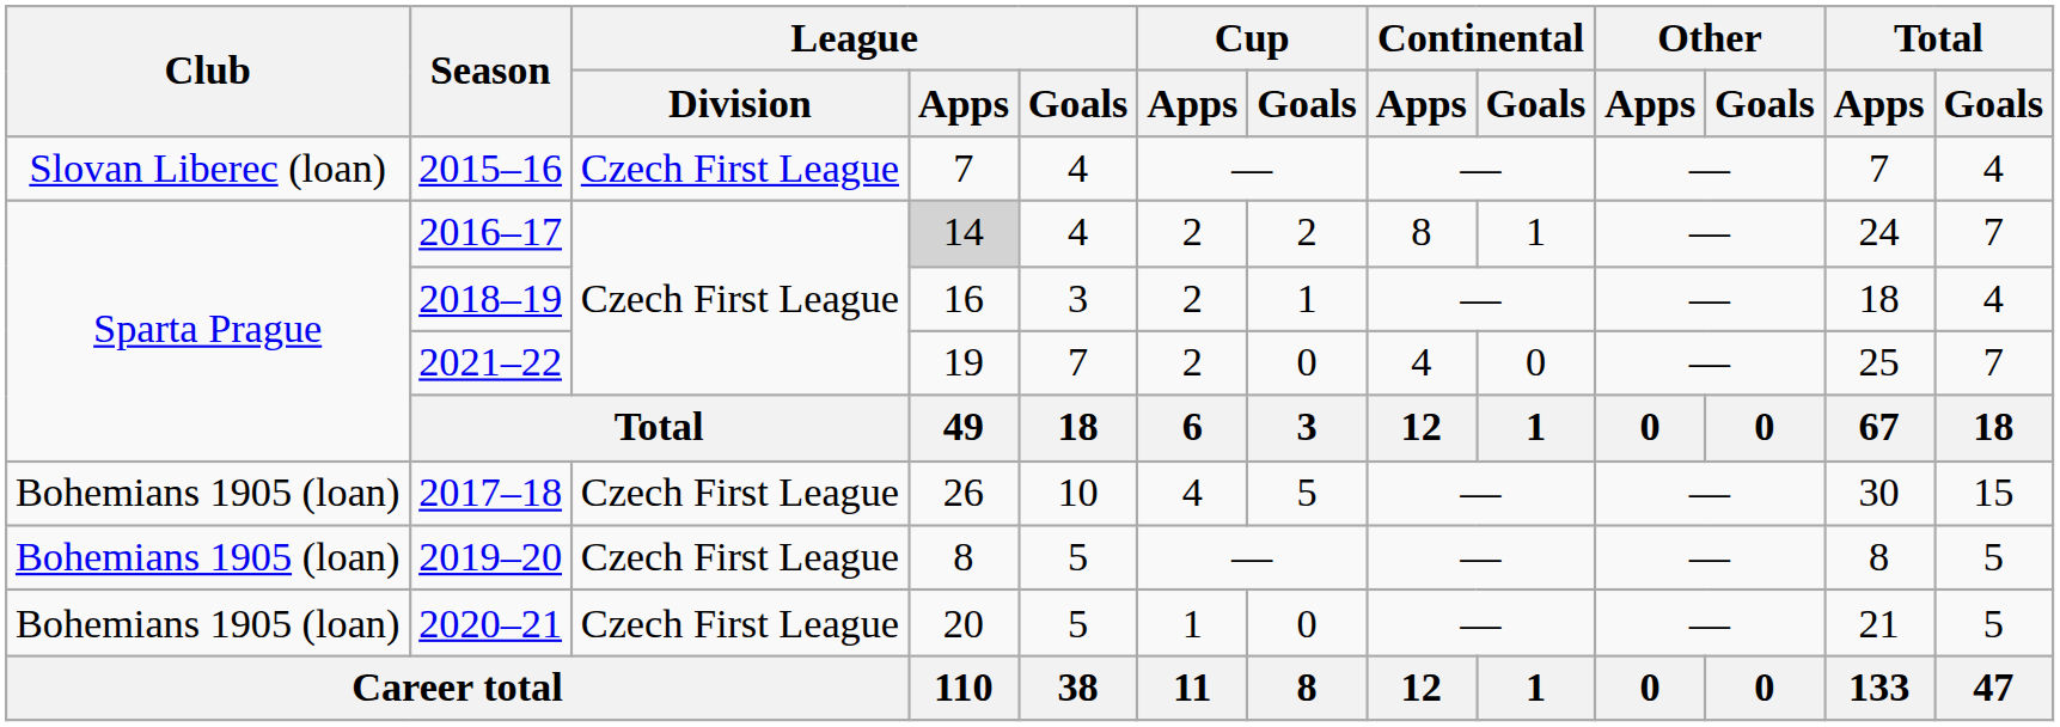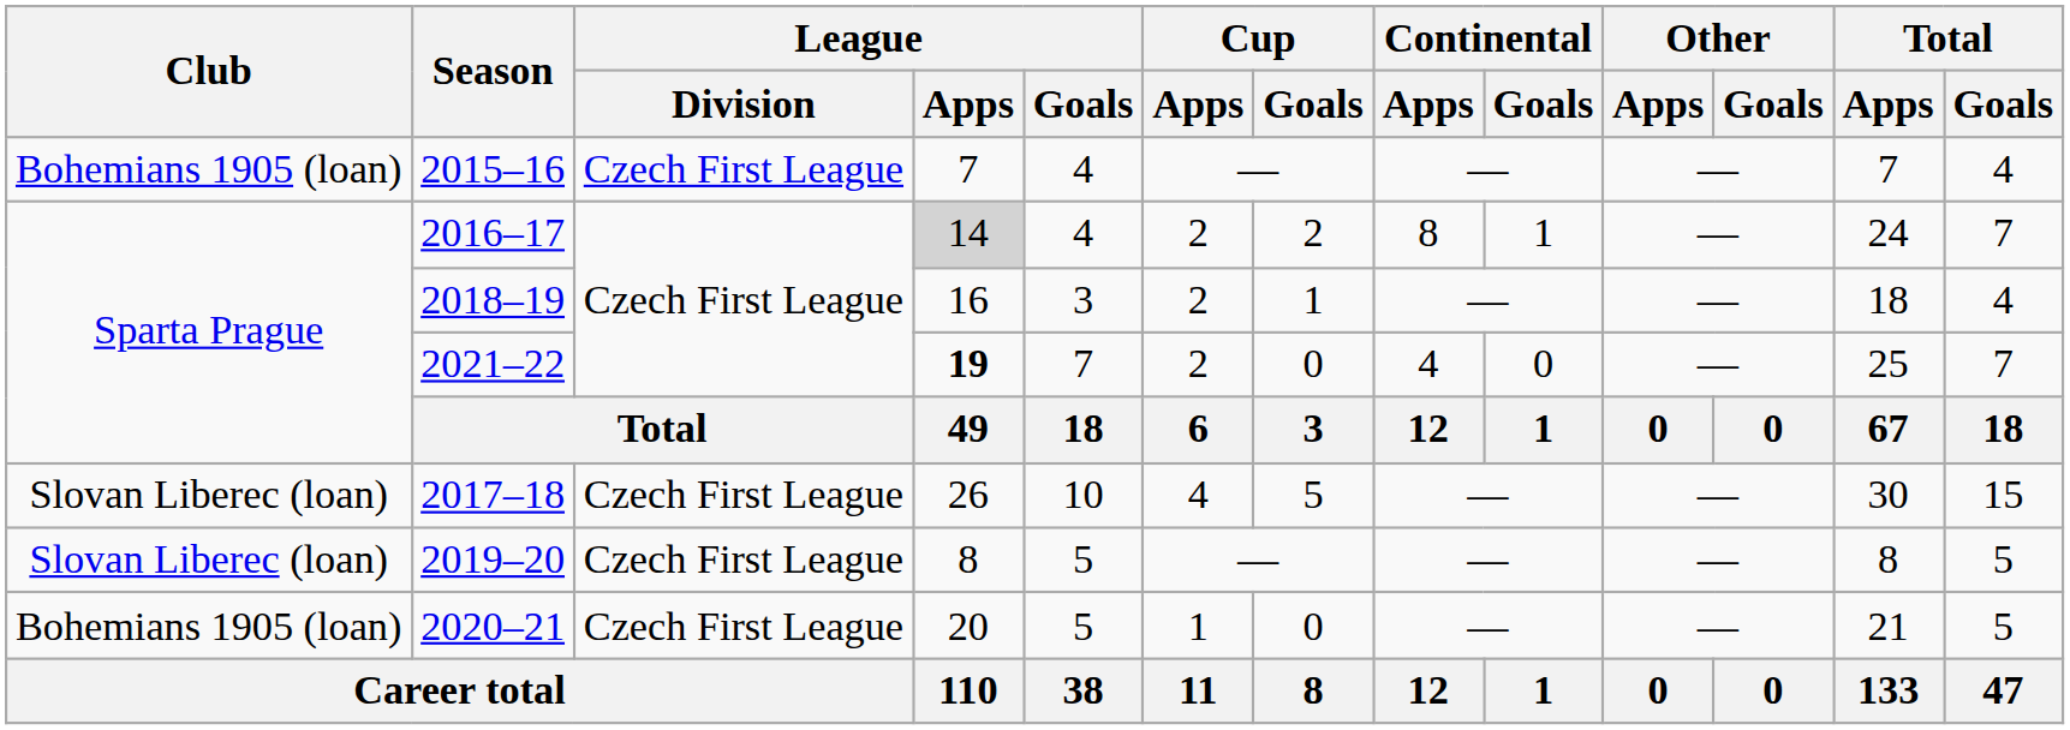 <table class="wikitable" style="text-align:center">
 <tr>
 <th rowspan="2">Club</th>
 <th rowspan="2">Season</th>
 <th colspan="3">League</th>
 <th colspan="2">Cup</th>
 <th colspan="2">Continental</th>
 <th colspan="2">Other</th>
 <th colspan="2">Total</th>
 </tr>
 <tr>
 <th>Division</th>
 <th>Apps</th>
 <th>Goals</th>
 <th>Apps</th>
 <th>Goals</th>
 <th>Apps</th>
 <th>Goals</th>
 <th>Apps</th>
 <th>Goals</th>
 <th>Apps</th>
 <th>Goals</th>
 </tr>
 <tr>
-<td><a href='#'>Slovan Liberec</a> (loan)</td>
+<td><a href='#'>Bohemians 1905</a> (loan)</td>
 <td><a href='#'>2015–16</a></td>
 <td><a href='#'>Czech First League</a></td>
 <td>7</td>
 <td>4</td>
 <td colspan="2">—</td>
 <td colspan="2">—</td>
 <td colspan="2">—</td>
 <td>7</td>
 <td>4</td>
 </tr>
 <tr>
 <td rowspan="4"><a href='#'>Sparta Prague</a></td>
 <td><a href='#'>2016–17</a></td>
 <td rowspan="3">Czech First League</td>
 <td style="background: lightgrey;">14</td>
 <td>4</td>
 <td>2</td>
 <td>2</td>
 <td>8</td>
 <td>1</td>
 <td colspan="2">—</td>
 <td>24</td>
 <td>7</td>
 </tr>
 <tr>
 <td><a href='#'>2018–19</a></td>
 <td>16</td>
 <td>3</td>
 <td>2</td>
 <td>1</td>
 <td colspan="2">—</td>
 <td colspan="2">—</td>
 <td>18</td>
 <td>4</td>
 </tr>
 <tr>
 <td><a href='#'>2021–22</a></td>
-<td>19</td>
+<td><strong>19</strong></td>
 <td>7</td>
 <td>2</td>
 <td>0</td>
 <td>4</td>
 <td>0</td>
 <td colspan="2">—</td>
 <td>25</td>
 <td>7</td>
 </tr>
 <tr>
 <th colspan="2">Total</th>
 <th>49</th>
 <th>18</th>
 <th>6</th>
 <th>3</th>
 <th>12</th>
 <th>1</th>
 <th>0</th>
 <th>0</th>
 <th>67</th>
 <th>18</th>
 </tr>
 <tr>
-<td>Bohemians 1905 (loan)</td>
+<td>Slovan Liberec (loan)</td>
 <td><a href='#'>2017–18</a></td>
 <td>Czech First League</td>
 <td>26</td>
 <td>10</td>
 <td>4</td>
 <td>5</td>
 <td colspan="2">—</td>
 <td colspan="2">—</td>
 <td>30</td>
 <td>15</td>
 </tr>
 <tr>
-<td><a href='#'>Bohemians 1905</a> (loan)</td>
+<td><a href='#'>Slovan Liberec</a> (loan)</td>
 <td><a href='#'>2019–20</a></td>
 <td>Czech First League</td>
 <td>8</td>
 <td>5</td>
 <td colspan="2">—</td>
 <td colspan="2">—</td>
 <td colspan="2">—</td>
 <td>8</td>
 <td>5</td>
 </tr>
 <tr>
 <td>Bohemians 1905 (loan)</td>
 <td><a href='#'>2020–21</a></td>
 <td>Czech First League</td>
 <td>20</td>
 <td>5</td>
 <td>1</td>
 <td>0</td>
 <td colspan="2">—</td>
 <td colspan="2">—</td>
 <td>21</td>
 <td>5</td>
 </tr>
 <tr>
 <th colspan="3">Career total</th>
 <th>110</th>
 <th>38</th>
 <th>11</th>
 <th>8</th>
 <th>12</th>
 <th>1</th>
 <th>0</th>
 <th>0</th>
 <th>133</th>
 <th>47</th>
 </tr>
 </table>
